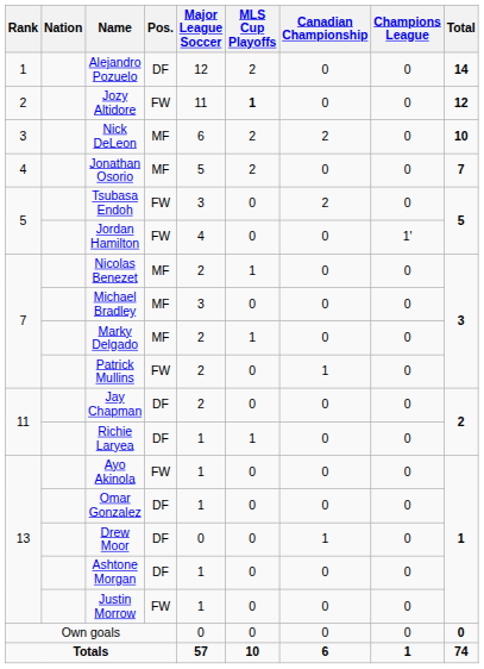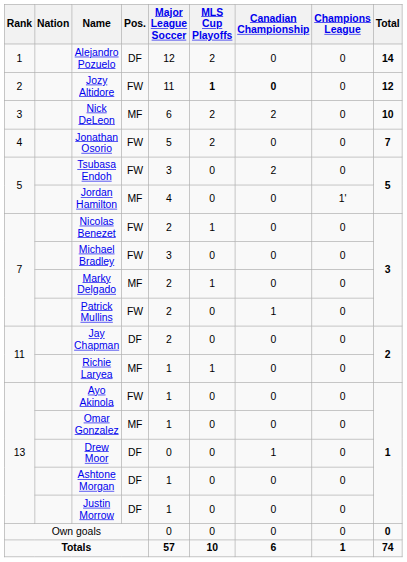 <table class="wikitable sortable" style="font-size:100%; text-align:center">
 <tr>
 <th width=15>Rank</th>
 <th width=15>Nation</th>
 <th width=130>Name</th>
 <th width=15>Pos.</th>
 <th width=50><a href='#'>Major League Soccer</a></th>
 <th width=50><a href='#'>MLS Cup Playoffs</a></th>
 <th width=50><a href='#'>Canadian Championship</a></th>
 <th width=50><a href='#'>Champions League</a></th>
 <th width=50>Total</th>
 </tr>
 <tr>
 <td>1</td>
 <td></td>
 <td><a href='#'>Alejandro Pozuelo</a></td>
 <td>DF</td>
 <td>12</td>
 <td>2</td>
 <td>0</td>
 <td>0</td>
 <td><strong>14</strong></td>
 </tr>
 <tr>
 <td>2</td>
 <td></td>
 <td><a href='#'>Jozy Altidore</a></td>
 <td>FW</td>
 <td>11</td>
 <td><strong>1</strong></td>
-<td>0</td>
+<td><strong>0</strong></td>
 <td>0</td>
 <td><strong>12</strong></td>
 </tr>
 <tr>
 <td>3</td>
 <td></td>
 <td><a href='#'>Nick DeLeon</a></td>
 <td>MF</td>
 <td>6</td>
 <td>2</td>
 <td>2</td>
 <td>0</td>
 <td><strong>10</strong></td>
 </tr>
 <tr>
 <td>4</td>
 <td></td>
 <td><a href='#'>Jonathan Osorio</a></td>
-<td>MF</td>
+<td>FW</td>
 <td>5</td>
 <td>2</td>
 <td>0</td>
 <td>0</td>
 <td><strong>7</strong></td>
 </tr>
 <tr>
 <td rowspan="2">5</td>
 <td></td>
 <td><a href='#'>Tsubasa Endoh</a></td>
 <td>FW</td>
 <td>3</td>
 <td>0</td>
 <td>2</td>
 <td>0</td>
 <td rowspan="2"><strong>5</strong></td>
 </tr>
 <tr>
 <td></td>
 <td><a href='#'>Jordan Hamilton</a></td>
-<td>FW</td>
+<td>MF</td>
 <td>4</td>
 <td>0</td>
 <td>0</td>
 <td>1'</td>
 </tr>
 <tr>
 <td rowspan="4">7</td>
 <td></td>
 <td><a href='#'>Nicolas Benezet</a></td>
-<td>MF</td>
+<td>FW</td>
 <td>2</td>
 <td>1</td>
 <td>0</td>
 <td>0</td>
 <td rowspan="4"><strong>3</strong></td>
 </tr>
 <tr>
 <td></td>
 <td><a href='#'>Michael Bradley</a></td>
-<td>MF</td>
+<td>FW</td>
 <td>3</td>
 <td>0</td>
 <td>0</td>
 <td>0</td>
 </tr>
 <tr>
 <td></td>
 <td><a href='#'>Marky Delgado</a></td>
 <td>MF</td>
 <td>2</td>
 <td>1</td>
 <td>0</td>
 <td>0</td>
 </tr>
 <tr>
 <td></td>
 <td><a href='#'>Patrick Mullins</a></td>
 <td>FW</td>
 <td>2</td>
 <td>0</td>
 <td>1</td>
 <td>0</td>
 </tr>
 <tr>
 <td rowspan="2">11</td>
 <td></td>
 <td><a href='#'>Jay Chapman</a></td>
 <td>DF</td>
 <td>2</td>
 <td>0</td>
 <td>0</td>
 <td>0</td>
 <td rowspan="2"><strong>2</strong></td>
 </tr>
 <tr>
 <td></td>
 <td><a href='#'>Richie Laryea</a></td>
-<td>DF</td>
+<td>MF</td>
 <td>1</td>
 <td>1</td>
 <td>0</td>
 <td>0</td>
 </tr>
 <tr>
 <td rowspan="5">13</td>
 <td></td>
 <td><a href='#'>Ayo Akinola</a></td>
 <td>FW</td>
 <td>1</td>
 <td>0</td>
 <td>0</td>
 <td>0</td>
 <td rowspan="5"><strong>1</strong></td>
 </tr>
 <tr>
 <td></td>
 <td><a href='#'>Omar Gonzalez</a></td>
-<td>DF</td>
+<td>MF</td>
 <td>1</td>
 <td>0</td>
 <td>0</td>
 <td>0</td>
 </tr>
 <tr>
 <td></td>
 <td><a href='#'>Drew Moor</a></td>
 <td>DF</td>
 <td>0</td>
 <td>0</td>
 <td>1</td>
 <td>0</td>
 </tr>
 <tr>
 <td></td>
 <td><a href='#'>Ashtone Morgan</a></td>
 <td>DF</td>
 <td>1</td>
 <td>0</td>
 <td>0</td>
 <td>0</td>
 </tr>
 <tr>
 <td></td>
 <td><a href='#'>Justin Morrow</a></td>
-<td>FW</td>
+<td>DF</td>
 <td>1</td>
 <td>0</td>
 <td>0</td>
 <td>0</td>
 </tr>
 <tr>
 <td colspan="4">Own goals</td>
 <td>0</td>
 <td>0</td>
 <td>0</td>
 <td>0</td>
 <td><strong>0</strong></td>
 </tr>
 <tr class="sortbottom">
 <td colspan="4"><strong>Totals</strong></td>
 <td><strong>57</strong></td>
 <td><strong>10</strong></td>
 <td><strong>6</strong></td>
 <td><strong>1</strong></td>
 <td><strong>74</strong></td>
 </tr>
 </table>
